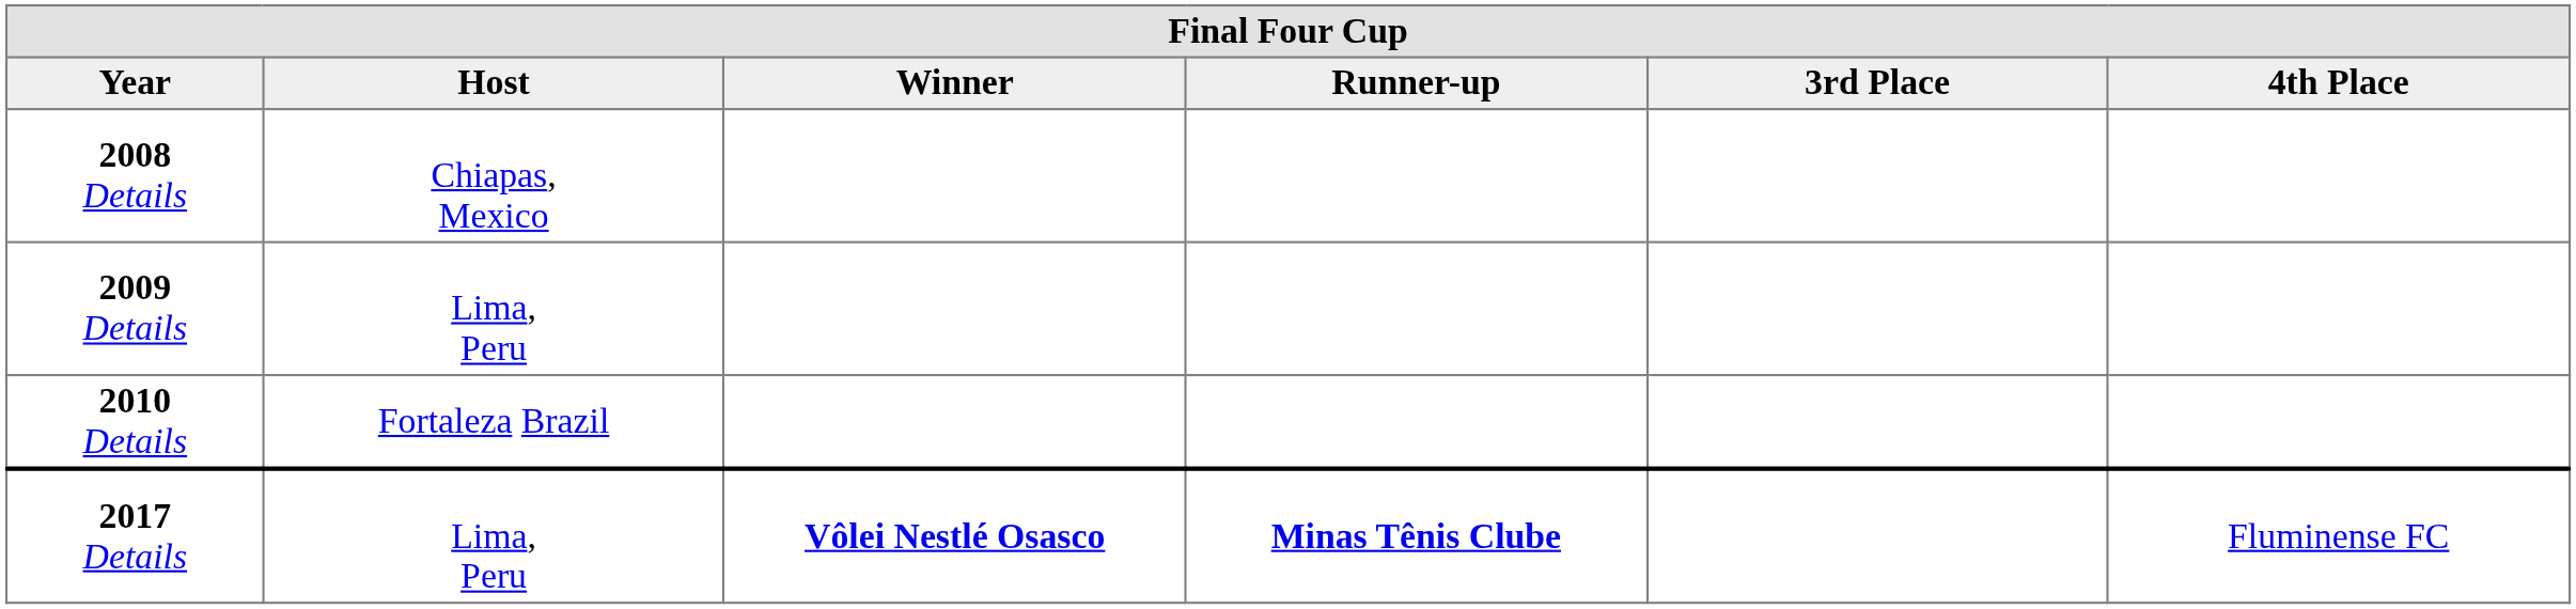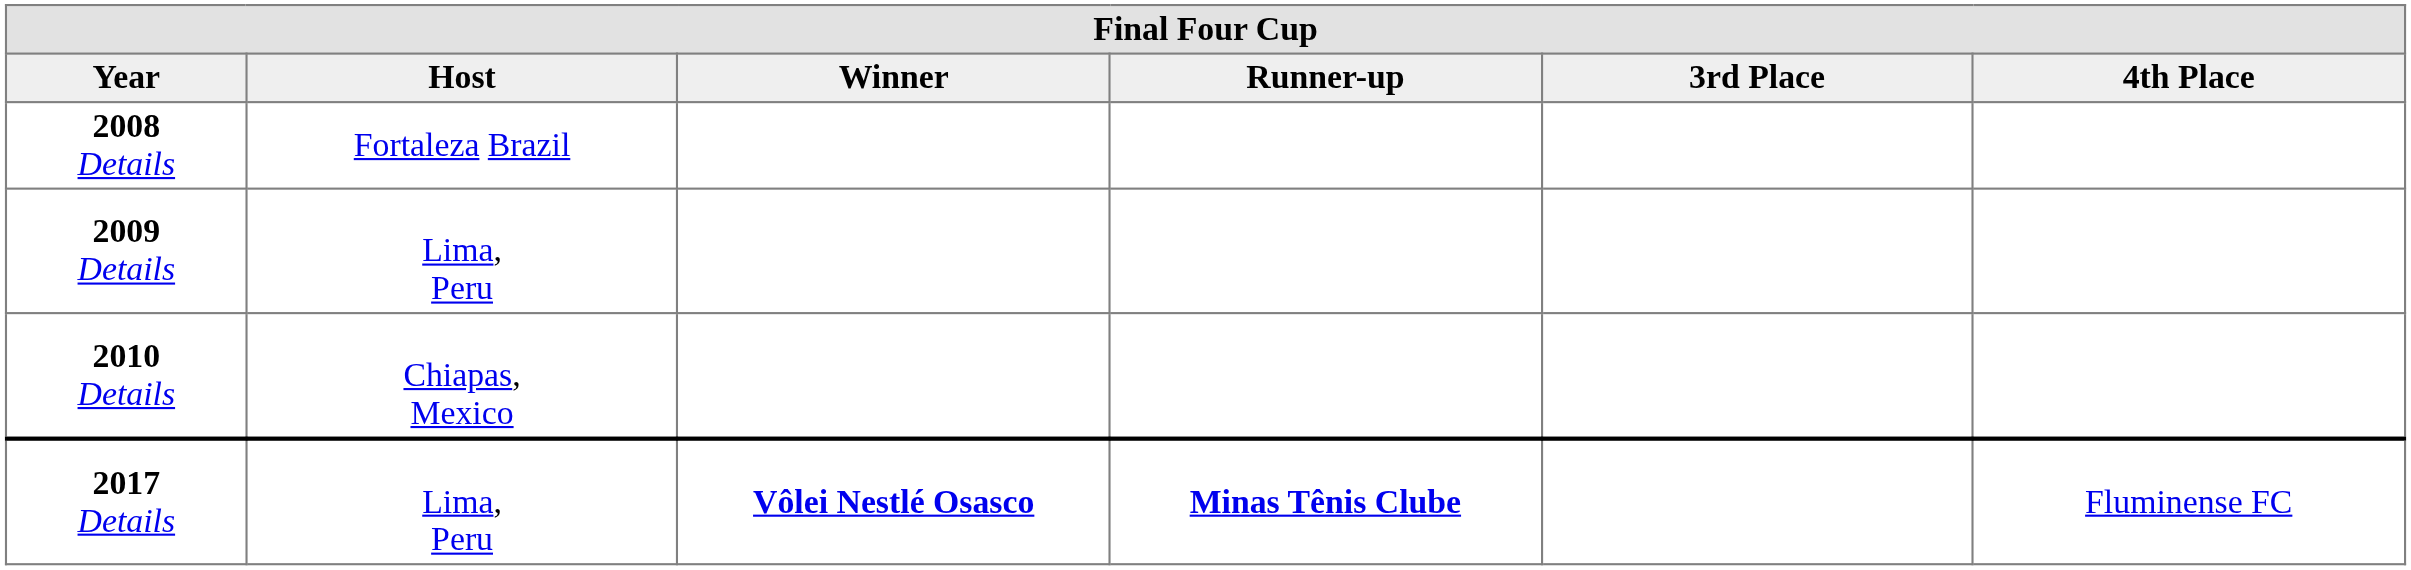 <table class="toccolours" border="1" cellpadding="2" style="border-collapse: collapse; text-align: center; width: 90%; margin: 0 auto;">
 <tr style= "background: #e2e2e2;">
 <th colspan=6 width=100%>Final Four Cup</th>
 </tr>
 <tr style="background: #efefef;">
 <th width=10%>Year</th>
 <th width=18%>Host</th>
 <th width=18%>Winner</th>
 <th width=18%>Runner-up</th>
 <th width=18%>3rd Place</th>
 <th width=18%>4th Place</th>
 </tr>
 <tr align=center>
 <td><strong>2008</strong><br><em><a href='#'>Details</a></em></td>
-<td><br><a href='#'>Chiapas</a>,<br> <a href='#'>Mexico</a></td>
+<td><a href='#'>Fortaleza</a> <a href='#'>Brazil</a></td>
 <td><strong></strong></td>
 <td></td>
 <td></td>
 <td></td>
 </tr>
 <tr align=center>
 <td><strong>2009</strong><br><em><a href='#'>Details</a></em></td>
 <td><br><a href='#'>Lima</a>,<br> <a href='#'>Peru</a></td>
 <td><strong></strong></td>
 <td></td>
 <td></td>
 <td></td>
 </tr>
 <tr align=center>
 <td><strong>2010</strong><br><em><a href='#'>Details</a></em></td>
-<td><a href='#'>Fortaleza</a> <a href='#'>Brazil</a></td>
+<td><br><a href='#'>Chiapas</a>,<br> <a href='#'>Mexico</a></td>
 <td><strong></strong></td>
 <td></td>
 <td></td>
 <td></td>
 </tr>
 <tr style="border-top:2px solid black;">
 <td><strong>2017</strong><br><em><a href='#'>Details</a></em></td>
 <td><br><a href='#'>Lima</a>,<br> <a href='#'>Peru</a></td>
 <td> <strong><a href='#'>Vôlei Nestlé Osasco</a></strong></td>
 <td><strong> <a href='#'>Minas Tênis Clube</a></strong></td>
 <td></td>
 <td> <a href='#'>Fluminense FC</a></td>
 </tr>
 </table>
